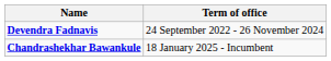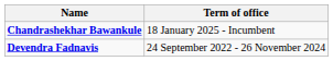 <table class="wikitable">
 <tr>
 <th>Name</th>
 <th>Term of office</th>
 </tr>
 <tr>
+<td><strong><a href='#'>Chandrashekhar Bawankule</a></strong></td>
+<td>18 January 2025 - Incumbent</td>
+</tr>
+<tr>
 <td><strong><a href='#'>Devendra Fadnavis</a></strong></td>
 <td>24 September 2022 - 26 November 2024</td>
 </tr>
-<tr>
-<td><strong><a href='#'>Chandrashekhar Bawankule</a></strong></td>
-<td>18 January 2025 - Incumbent</td>
-</tr>
 </table>
